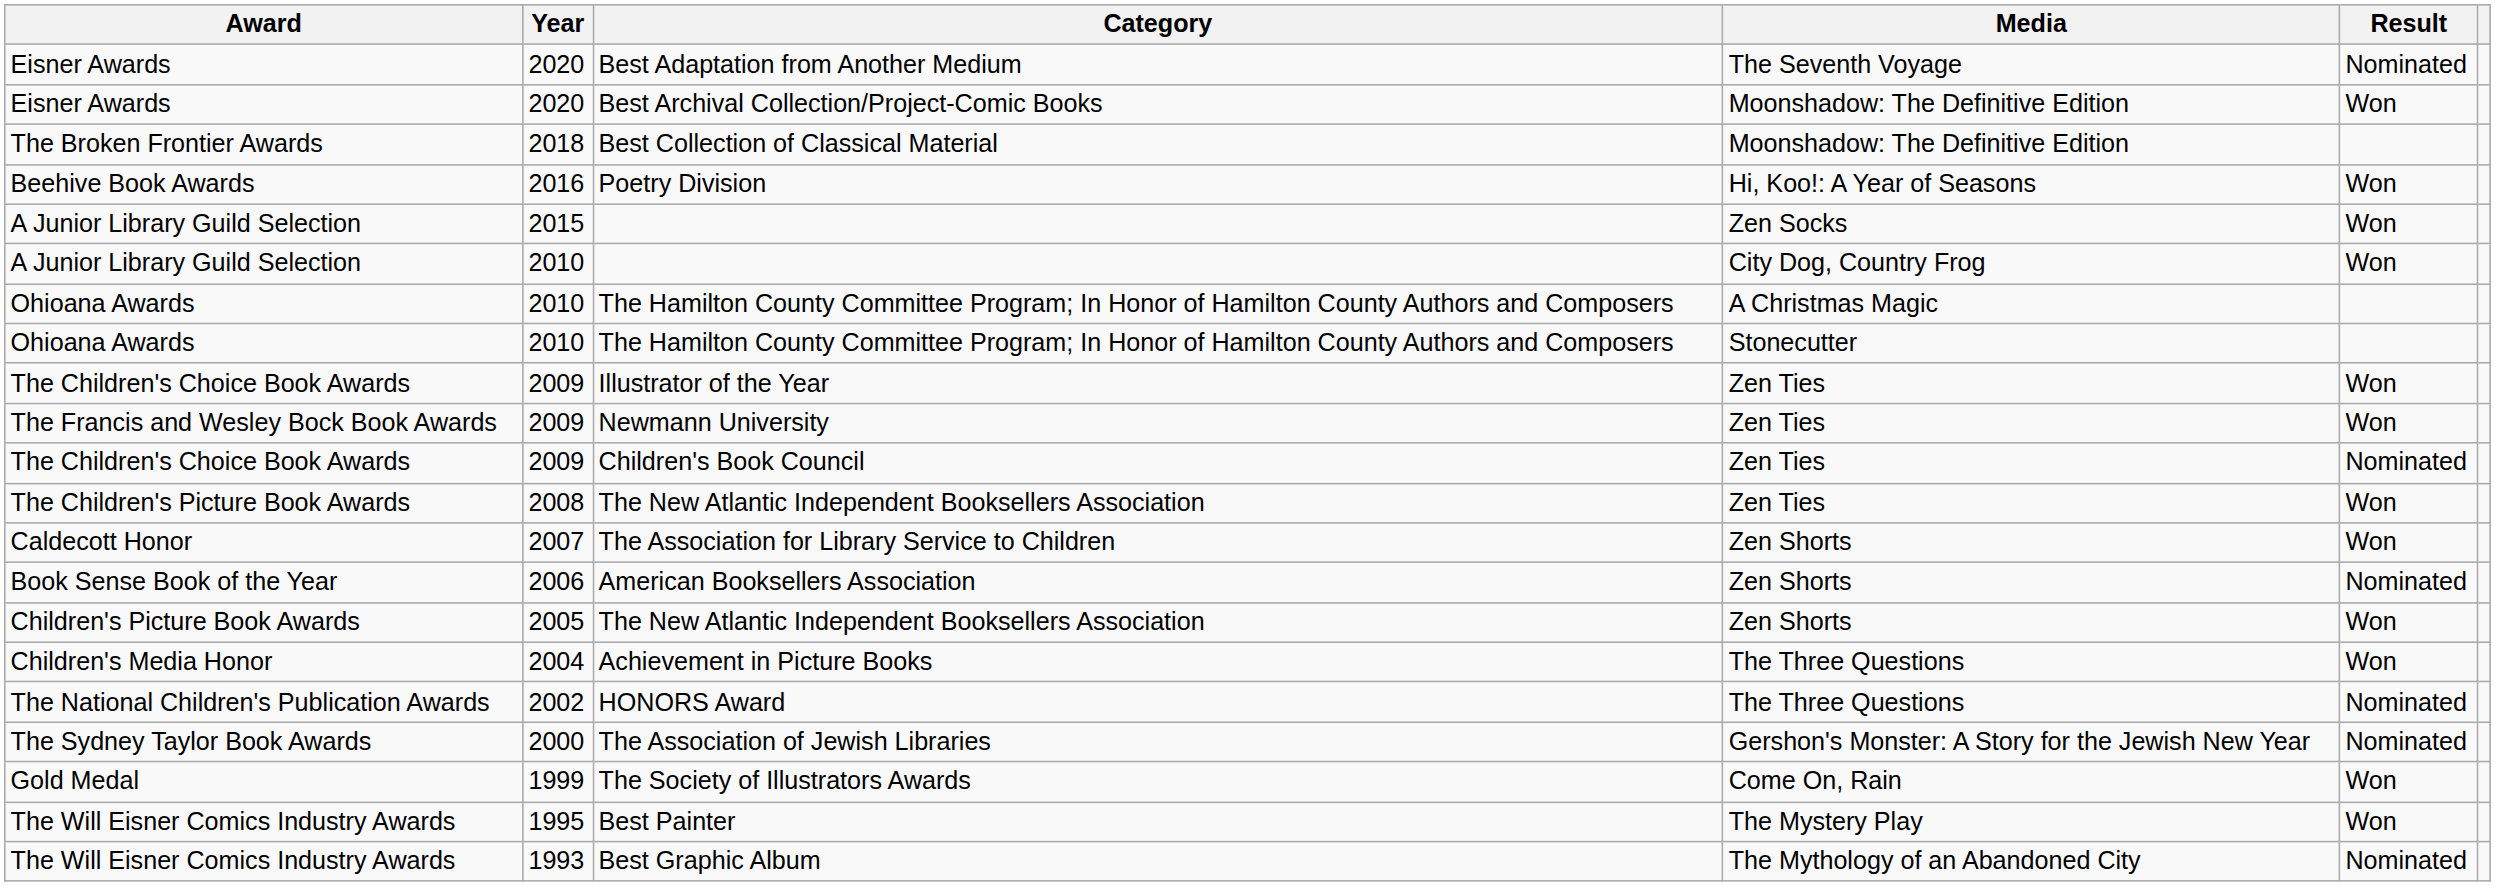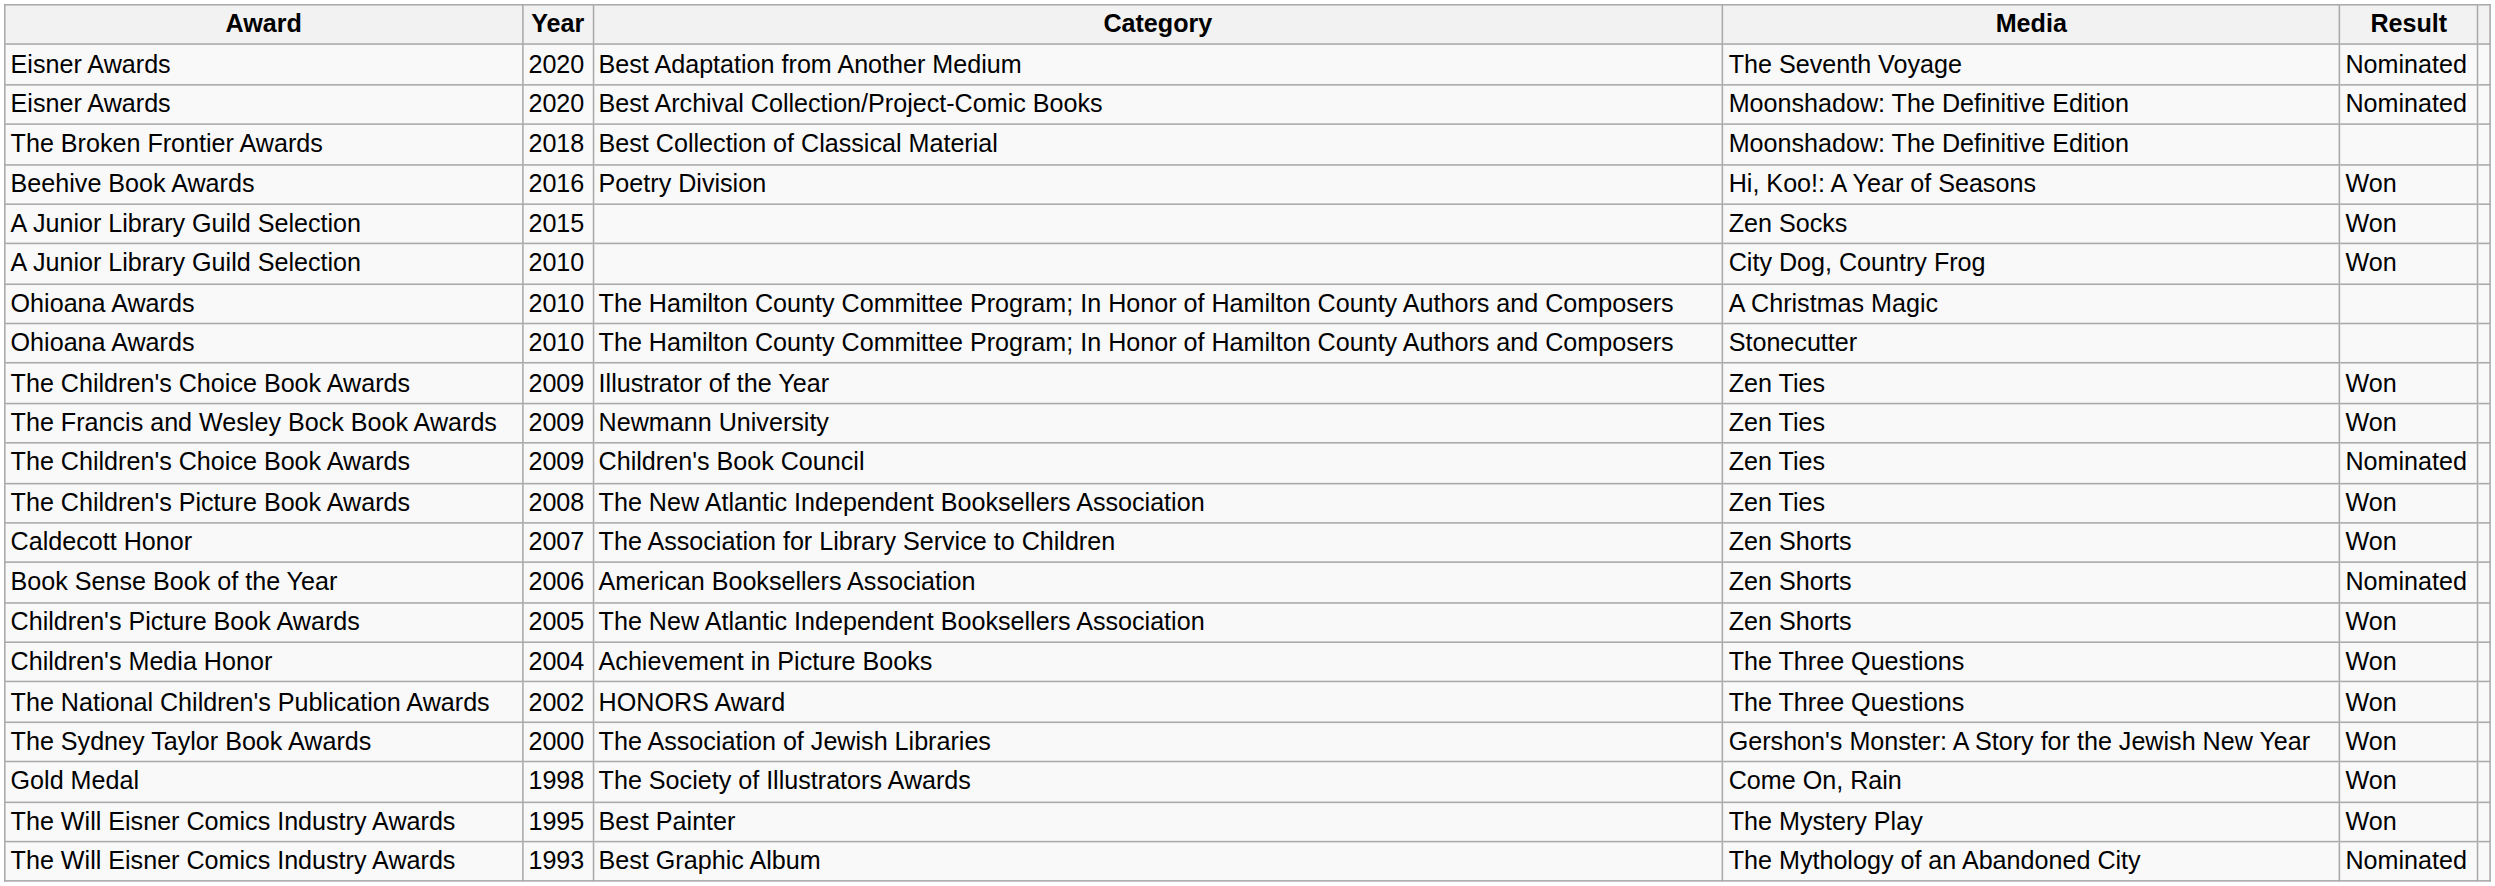 <table class="wikitable sortable" style="width:100%">
 <tr>
 <th>Award</th>
 <th>Year</th>
 <th>Category</th>
 <th>Media</th>
 <th>Result</th>
 <th class="unsortable"></th>
 </tr>
 <tr>
 <td>Eisner Awards</td>
 <td>2020</td>
 <td>Best Adaptation from Another Medium</td>
 <td>The Seventh Voyage</td>
 <td>Nominated</td>
 <td></td>
 </tr>
 <tr>
 <td>Eisner Awards</td>
 <td>2020</td>
 <td>Best Archival Collection/Project-Comic Books</td>
 <td>Moonshadow: The Definitive Edition</td>
-<td>Won</td>
+<td>Nominated</td>
 <td></td>
 </tr>
 <tr>
 <td>The Broken Frontier Awards</td>
 <td>2018</td>
 <td>Best Collection of Classical Material</td>
 <td>Moonshadow: The Definitive Edition</td>
 <td></td>
 <td></td>
 </tr>
 <tr>
 <td>Beehive Book Awards</td>
 <td>2016</td>
 <td>Poetry Division</td>
 <td>Hi, Koo!: A Year of Seasons</td>
 <td>Won</td>
 <td></td>
 </tr>
 <tr>
 <td>A Junior Library Guild Selection</td>
 <td>2015</td>
 <td></td>
 <td>Zen Socks</td>
 <td>Won</td>
 <td></td>
 </tr>
 <tr>
 <td>A Junior Library Guild Selection</td>
 <td>2010</td>
 <td></td>
 <td>City Dog, Country Frog</td>
 <td>Won</td>
 <td></td>
 </tr>
 <tr>
 <td>Ohioana Awards</td>
 <td>2010</td>
 <td>The Hamilton County Committee Program; In Honor of Hamilton County Authors and Composers</td>
 <td>A Christmas Magic</td>
 <td></td>
 <td></td>
 </tr>
 <tr>
 <td>Ohioana Awards</td>
 <td>2010</td>
 <td>The Hamilton County Committee Program; In Honor of Hamilton County Authors and Composers</td>
 <td>Stonecutter</td>
 <td></td>
 <td></td>
 </tr>
 <tr>
 <td>The Children's Choice Book Awards</td>
 <td>2009</td>
 <td>Illustrator of the Year</td>
 <td>Zen Ties</td>
 <td>Won</td>
 <td></td>
 </tr>
 <tr>
 <td>The Francis and Wesley Bock Book Awards</td>
 <td>2009</td>
 <td>Newmann University</td>
 <td>Zen Ties</td>
 <td>Won</td>
 <td></td>
 </tr>
 <tr>
 <td>The Children's Choice Book Awards</td>
 <td>2009</td>
 <td>Children's Book Council</td>
 <td>Zen Ties</td>
 <td>Nominated</td>
 <td></td>
 </tr>
 <tr>
 <td>The Children's Picture Book Awards</td>
 <td>2008</td>
 <td>The New Atlantic Independent Booksellers Association</td>
 <td>Zen Ties</td>
 <td>Won</td>
 <td></td>
 </tr>
 <tr>
 <td>Caldecott Honor</td>
 <td>2007</td>
 <td>The Association for Library Service to Children</td>
 <td>Zen Shorts</td>
 <td>Won</td>
 <td></td>
 </tr>
 <tr>
 <td>Book Sense Book of the Year</td>
 <td>2006</td>
 <td>American Booksellers Association</td>
 <td>Zen Shorts</td>
 <td>Nominated</td>
 <td></td>
 </tr>
 <tr>
 <td>Children's Picture Book Awards</td>
 <td>2005</td>
 <td>The New Atlantic Independent Booksellers Association</td>
 <td>Zen Shorts</td>
 <td>Won</td>
 <td></td>
 </tr>
 <tr>
 <td>Children's Media Honor</td>
 <td>2004</td>
 <td>Achievement in Picture Books</td>
 <td>The Three Questions</td>
 <td>Won</td>
 <td></td>
 </tr>
 <tr>
 <td>The National Children's Publication Awards</td>
 <td>2002</td>
 <td>HONORS Award</td>
 <td>The Three Questions</td>
-<td>Nominated</td>
+<td>Won</td>
 <td></td>
 </tr>
 <tr>
 <td>The Sydney Taylor Book Awards</td>
 <td>2000</td>
 <td>The Association of Jewish Libraries</td>
 <td>Gershon's Monster: A Story for the Jewish New Year</td>
-<td>Nominated</td>
+<td>Won</td>
 <td></td>
 </tr>
 <tr>
 <td>Gold Medal</td>
-<td>1999</td>
+<td>1998</td>
 <td>The Society of Illustrators Awards</td>
 <td>Come On, Rain</td>
 <td>Won</td>
 <td></td>
 </tr>
 <tr>
 <td>The Will Eisner Comics Industry Awards</td>
 <td>1995</td>
 <td>Best Painter</td>
 <td>The Mystery Play</td>
 <td>Won</td>
 <td></td>
 </tr>
 <tr>
 <td>The Will Eisner Comics Industry Awards</td>
 <td>1993</td>
 <td>Best Graphic Album</td>
 <td>The Mythology of an Abandoned City</td>
 <td>Nominated</td>
 <td></td>
 </tr>
 </table>
